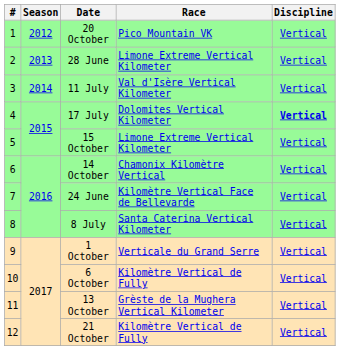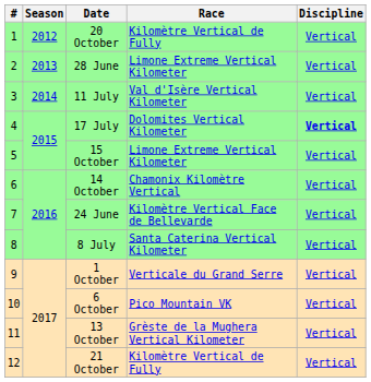 <table class="wikitable" width=50% style="font-size:100%; text-align:center;">
 <tr>
 <th>#</th>
 <th>Season</th>
 <th>Date</th>
 <th>Race</th>
 <th>Discipline</th>
 </tr>
 <tr bgcolor=palegreen>
 <td>1</td>
 <td rowspan=1><a href='#'>2012</a></td>
 <td>20 October</td>
-<td align=left> <a href='#'>Pico Mountain VK</a></td>
+<td align=left> <a href='#'>Kilomètre Vertical de Fully</a></td>
 <td><a href='#'>Vertical</a></td>
 </tr>
 <tr bgcolor=palegreen>
 <td>2</td>
 <td rowspan=1><a href='#'>2013</a></td>
 <td>28 June</td>
 <td align=left> <a href='#'>Limone Extreme Vertical Kilometer</a></td>
 <td><a href='#'>Vertical</a></td>
 </tr>
 <tr bgcolor=palegreen>
 <td>3</td>
 <td rowspan=1><a href='#'>2014</a></td>
 <td>11 July</td>
 <td align=left> <a href='#'>Val d'Isère Vertical Kilometer</a></td>
 <td><a href='#'>Vertical</a></td>
 </tr>
 <tr bgcolor=palegreen>
 <td>4</td>
 <td rowspan=2><a href='#'>2015</a></td>
 <td>17  July</td>
 <td align=left> <a href='#'>Dolomites Vertical Kilometer</a></td>
 <td><strong><a href='#'>Vertical</a></strong></td>
 </tr>
 <tr bgcolor=palegreen>
 <td>5</td>
 <td>15 October</td>
 <td align=left> <a href='#'>Limone Extreme Vertical Kilometer</a></td>
 <td><a href='#'>Vertical</a></td>
 </tr>
 <tr bgcolor=palegreen>
 <td>6</td>
 <td rowspan=3><a href='#'>2016</a></td>
 <td>14 October</td>
 <td align=left> <a href='#'>Chamonix Kilomètre Vertical</a></td>
 <td><a href='#'>Vertical</a></td>
 </tr>
 <tr bgcolor=palegreen>
 <td>7</td>
 <td>24 June</td>
 <td align=left> <a href='#'>Kilomètre Vertical Face de Bellevarde</a></td>
 <td><a href='#'>Vertical</a></td>
 </tr>
 <tr bgcolor=palegreen>
 <td>8</td>
 <td>8 July</td>
 <td align=left> <a href='#'>Santa Caterina Vertical Kilometer</a></td>
 <td><a href='#'>Vertical</a></td>
 </tr>
 <tr bgcolor=moccasin>
 <td>9</td>
 <td rowspan=4>2017</td>
 <td>1 October</td>
 <td align=left> <a href='#'>Verticale du Grand Serre</a></td>
 <td><a href='#'>Vertical</a></td>
 </tr>
 <tr bgcolor=moccasin>
 <td>10</td>
 <td>6 October</td>
-<td align=left> <a href='#'>Kilomètre Vertical de Fully</a></td>
+<td align=left> <a href='#'>Pico Mountain VK</a></td>
 <td><a href='#'>Vertical</a></td>
 </tr>
 <tr bgcolor=moccasin>
 <td>11</td>
 <td>13 October</td>
 <td align=left> <a href='#'>Grèste de la Mughera Vertical Kilometer</a></td>
 <td><a href='#'>Vertical</a></td>
 </tr>
 <tr bgcolor=moccasin>
 <td>12</td>
 <td>21 October</td>
 <td align=left> <a href='#'>Kilomètre Vertical de Fully</a></td>
 <td><a href='#'>Vertical</a></td>
 </tr>
 </table>
